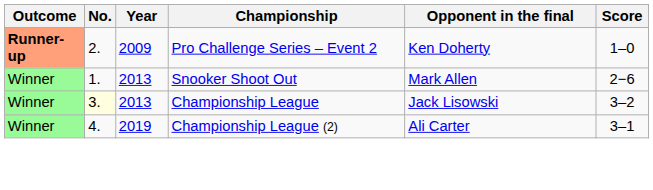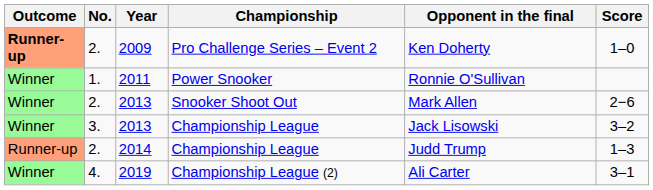 <table class="wikitable sortable">
 <tr>
 <th width="80">Outcome</th>
 <th width="20">No.</th>
 <th width="50">Year</th>
 <th width="250">Championship</th>
 <th width="200">Opponent in the final</th>
 <th width="50">Score</th>
 </tr>
 <tr>
 <td style=" background:#ffa07a;"><strong>Runner-up</strong></td>
 <td>2.</td>
 <td><a href='#'>2009</a></td>
 <td><a href='#'>Pro Challenge Series – Event 2</a></td>
 <td> <a href='#'>Ken Doherty</a></td>
 <td align="center">1–0</td>
 </tr>
 <tr>
 <td style="background:#98FB98">Winner</td>
 <td>1.</td>
+<td><a href='#'>2011</a></td>
+<td><a href='#'>Power Snooker</a></td>
+<td> <a href='#'>Ronnie O'Sullivan</a></td>
+<td align="center"></td>
+</tr>
+<tr>
+<td style="background:#98FB98">Winner</td>
+<td>2.</td>
 <td><a href='#'>2013</a></td>
 <td><a href='#'>Snooker Shoot Out</a></td>
 <td> <a href='#'>Mark Allen</a></td>
 <td align="center">2−6</td>
 </tr>
 <tr>
 <td style="background:#98FB98">Winner</td>
-<td style="background: lightyellow;">3.</td>
+<td>3.</td>
 <td><a href='#'>2013</a></td>
 <td><a href='#'>Championship League</a></td>
 <td> <a href='#'>Jack Lisowski</a></td>
 <td align="center">3–2</td>
+</tr>
+<tr>
+<td bgcolor="ffa07a">Runner-up</td>
+<td>2.</td>
+<td><a href='#'>2014</a></td>
+<td><a href='#'>Championship League</a></td>
+<td> <a href='#'>Judd Trump</a></td>
+<td align="center">1–3</td>
 </tr>
 <tr>
 <td style="background:#98FB98">Winner</td>
 <td>4.</td>
 <td><a href='#'>2019</a></td>
 <td><a href='#'>Championship League</a> <small>(2)</small></td>
 <td> <a href='#'>Ali Carter</a></td>
 <td align="center">3–1</td>
 </tr>
 </table>
